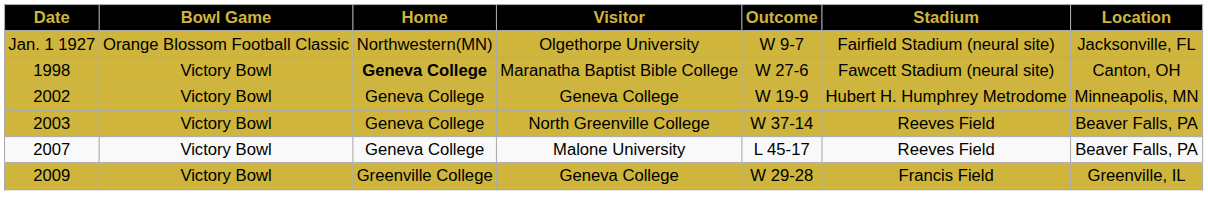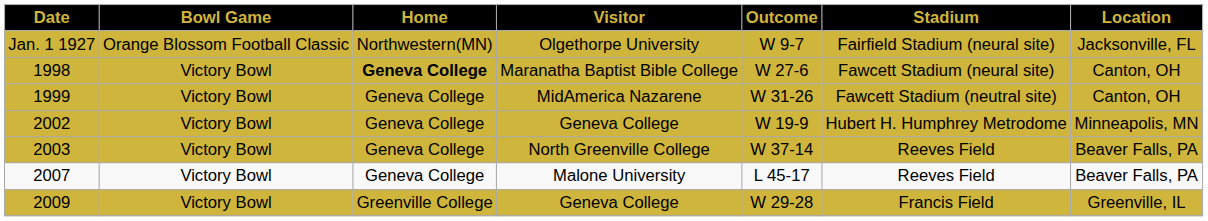 <table class="wikitable">
 <tr>
 <th style="background: #000000; color: #CFB53B;">Date</th>
 <th style="background: #000000; color: #CFB53B;">Bowl Game</th>
 <th style="background: #000000; color: #CFB53B;">Home</th>
 <th style="background: #000000; color: #CFB53B;">Visitor</th>
 <th style="background: #000000; color: #CFB53B;">Outcome</th>
 <th style="background: #000000; color: #CFB53B;">Stadium</th>
 <th style="background: #000000; color: #CFB53B;">Location</th>
 </tr>
 <tr align="center">
 <td bgcolor="#CFB53B">Jan. 1 1927</td>
 <td bgcolor="#CFB53B">Orange Blossom Football Classic</td>
 <td bgcolor="#CFB53B">Northwestern(MN)</td>
 <td bgcolor="#CFB53B">Olgethorpe University</td>
 <td bgcolor="#CFB53B">W 9-7</td>
 <td bgcolor="#CFB53B">Fairfield Stadium (neural site)</td>
 <td bgcolor="#CFB53B">Jacksonville, FL</td>
 </tr>
 <tr align="center">
 <td bgcolor="#CFB53B">1998</td>
 <td bgcolor="#CFB53B">Victory Bowl</td>
 <td bgcolor="#CFB53B"><strong>Geneva College</strong></td>
 <td bgcolor="#CFB53B">Maranatha Baptist Bible College</td>
 <td bgcolor="#CFB53B">W 27-6</td>
 <td bgcolor="#CFB53B">Fawcett Stadium (neural site)</td>
+<td bgcolor="#CFB53B">Canton, OH</td>
+</tr>
+<tr align="center">
+<td bgcolor="#CFB53B">1999</td>
+<td bgcolor="#CFB53B">Victory Bowl</td>
+<td bgcolor="#CFB53B">Geneva College</td>
+<td bgcolor="#CFB53B">MidAmerica Nazarene</td>
+<td bgcolor="#CFB53B">W 31-26</td>
+<td bgcolor="#CFB53B">Fawcett Stadium (neutral site)</td>
 <td bgcolor="#CFB53B">Canton, OH</td>
 </tr>
 <tr align="center">
 <td bgcolor="#CFB53B">2002</td>
 <td bgcolor="#CFB53B">Victory Bowl</td>
 <td bgcolor="#CFB53B">Geneva College</td>
 <td bgcolor="#CFB53B">Geneva College</td>
 <td bgcolor="#CFB53B">W 19-9</td>
 <td bgcolor="#CFB53B">Hubert H. Humphrey Metrodome</td>
 <td bgcolor="#CFB53B">Minneapolis, MN</td>
 </tr>
 <tr align="center">
 <td bgcolor="#CFB53B">2003</td>
 <td bgcolor="#CFB53B">Victory Bowl</td>
 <td bgcolor="#CFB53B">Geneva College</td>
 <td bgcolor="#CFB53B">North Greenville College</td>
 <td bgcolor="#CFB53B">W 37-14</td>
 <td bgcolor="#CFB53B">Reeves Field</td>
 <td bgcolor="#CFB53B">Beaver Falls, PA</td>
 </tr>
 <tr align="center">
 <td>2007</td>
 <td>Victory Bowl</td>
 <td>Geneva College</td>
 <td>Malone University</td>
 <td>L 45-17</td>
 <td>Reeves Field</td>
 <td>Beaver Falls, PA</td>
 </tr>
 <tr align="center">
 <td bgcolor="#CFB53B">2009</td>
 <td bgcolor="#CFB53B">Victory Bowl</td>
 <td bgcolor="#CFB53B">Greenville College</td>
 <td bgcolor="#CFB53B">Geneva College</td>
 <td bgcolor="#CFB53B">W 29-28</td>
 <td bgcolor="#CFB53B">Francis Field</td>
 <td bgcolor="#CFB53B">Greenville, IL</td>
 </tr>
 <tr>
 </tr>
 </table>
